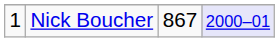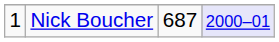 <table class="wikitable">
 <tr>
 </tr>
 <tr>
 <td>1</td>
 <td><a href='#'>Nick Boucher</a></td>
-<td>867</td>
+<td>687</td>
 <td style="background: lavender; font-size:80%;"><a href='#'>2000–01</a></td>
 </tr>
 </table>
